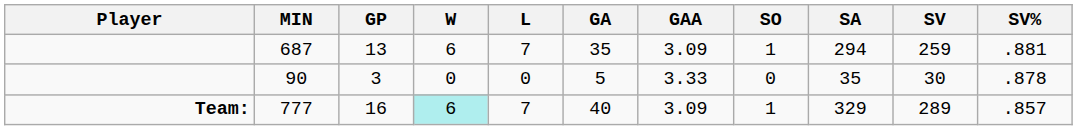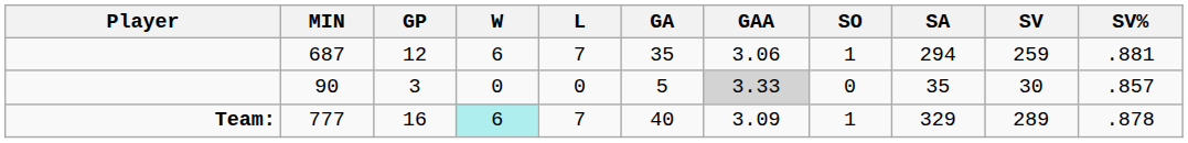 <table class="wikitable sortable" width="60%">
 <tr>
 <th bgcolor="#DDDDFF" width="10%">Player</th>
 <th width="3%" bgcolor="#DDDDFF" title="Minutes played">MIN</th>
 <th width="3%" bgcolor="#DDDDFF" title="Games played in">GP</th>
 <th width="3%" bgcolor="#DDDDFF" title="Wins">W</th>
 <th width="3%" bgcolor="#DDDDFF"title="Losses">L</th>
 <th width="3%" bgcolor="#DDDDFF" title="Goals against">GA</th>
 <th width="3%" bgcolor="#DDDDFF" title="Goals against average">GAA</th>
 <th width="3%" bgcolor="#DDDDFF" title="Shut-outs">SO</th>
 <th width="3%" bgcolor="#DDDDFF" title="Shots against">SA</th>
 <th width="3%" bgcolor="#DDDDFF" title="Shots saved">SV</th>
 <th width="3%" bgcolor="#DDDDFF" title="Save percentage">SV%</th>
 </tr>
 <tr align="center">
 <td align="right"></td>
 <td>687</td>
-<td>13</td>
+<td>12</td>
 <td>6</td>
 <td>7</td>
 <td>35</td>
-<td>3.09</td>
+<td>3.06</td>
 <td>1</td>
 <td>294</td>
 <td>259</td>
 <td>.881</td>
 </tr>
 <tr align="center">
 <td align="right"></td>
 <td>90</td>
 <td>3</td>
 <td>0</td>
 <td>0</td>
 <td>5</td>
-<td>3.33</td>
+<td style="background: lightgrey;">3.33</td>
 <td>0</td>
 <td>35</td>
 <td>30</td>
-<td>.878</td>
+<td>.857</td>
 </tr>
 <tr align="center">
 <td align="right"><strong>Team:</strong></td>
 <td>777</td>
 <td>16</td>
 <td style="background: paleturquoise;">6</td>
 <td>7</td>
 <td>40</td>
 <td>3.09</td>
 <td>1</td>
 <td>329</td>
 <td>289</td>
-<td>.857</td>
+<td>.878</td>
 </tr>
 </table>
